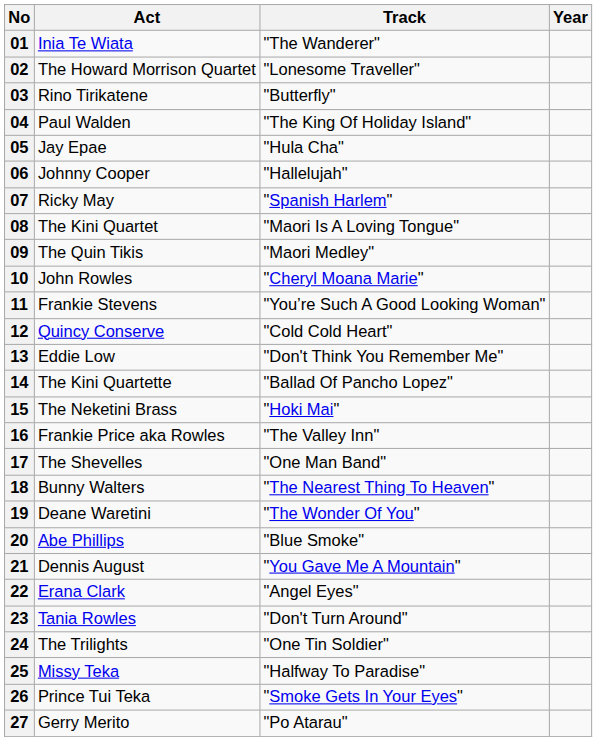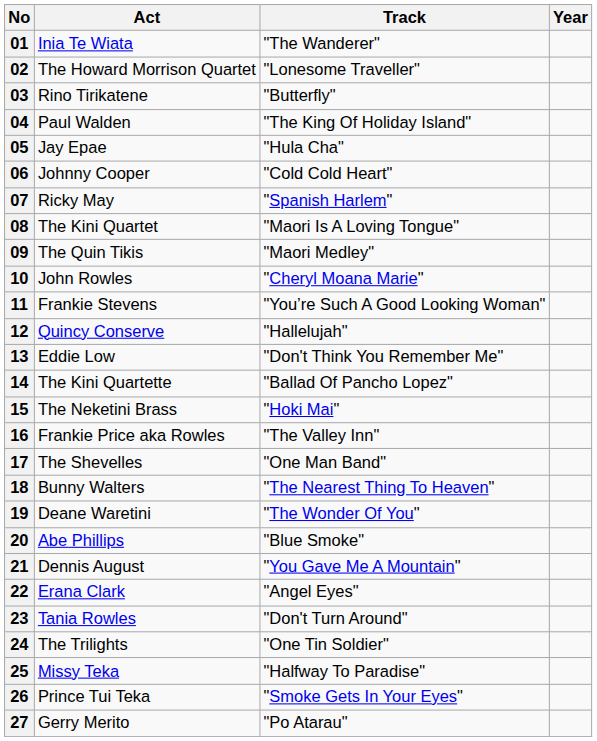 <table class="wikitable plainrowheaders sortable">
 <tr>
 <th scope="col">No</th>
 <th scope="col">Act</th>
 <th scope="col">Track</th>
 <th scope="col">Year</th>
 </tr>
 <tr>
 <th scope="row">01</th>
 <td><a href='#'>Inia Te Wiata</a></td>
 <td>"The Wanderer"</td>
 <td></td>
 </tr>
 <tr>
 <th scope="row">02</th>
 <td>The Howard Morrison Quartet</td>
 <td>"Lonesome Traveller"</td>
 <td></td>
 </tr>
 <tr>
 <th scope="row">03</th>
 <td>Rino Tirikatene</td>
 <td>"Butterfly"</td>
 <td></td>
 </tr>
 <tr>
 <th scope="row">04</th>
 <td>Paul Walden</td>
 <td>"The King Of Holiday Island"</td>
 <td></td>
 </tr>
 <tr>
 <th scope="row">05</th>
 <td>Jay Epae</td>
 <td>"Hula Cha"</td>
 <td></td>
 </tr>
 <tr>
 <th scope="row">06</th>
 <td>Johnny Cooper</td>
-<td>"Hallelujah"</td>
+<td>"Cold Cold Heart"</td>
 <td></td>
 </tr>
 <tr>
 <th scope="row">07</th>
 <td>Ricky May</td>
 <td>"<a href='#'>Spanish Harlem</a>"</td>
 <td></td>
 </tr>
 <tr>
 <th scope="row">08</th>
 <td>The Kini Quartet</td>
 <td>"Maori Is A Loving Tongue"</td>
 <td></td>
 </tr>
 <tr>
 <th scope="row">09</th>
 <td>The Quin Tikis</td>
 <td>"Maori Medley"</td>
 <td></td>
 </tr>
 <tr>
 <th scope="row">10</th>
 <td>John Rowles</td>
 <td>"<a href='#'>Cheryl Moana Marie</a>"</td>
 <td></td>
 </tr>
 <tr>
 <th scope="row">11</th>
 <td>Frankie Stevens</td>
 <td>"You’re Such A Good Looking Woman"</td>
 <td></td>
 </tr>
 <tr>
 <th scope="row">12</th>
 <td><a href='#'>Quincy Conserve</a></td>
-<td>"Cold Cold Heart"</td>
+<td>"Hallelujah"</td>
 <td></td>
 </tr>
 <tr>
 <th scope="row">13</th>
 <td>Eddie Low</td>
 <td>"Don't Think You Remember Me"</td>
 <td></td>
 </tr>
 <tr>
 <th scope="row">14</th>
 <td>The Kini Quartette</td>
 <td>"Ballad Of Pancho Lopez"</td>
 <td></td>
 </tr>
 <tr>
 <th scope="row">15</th>
 <td>The Neketini Brass</td>
 <td>"<a href='#'>Hoki Mai</a>"</td>
 <td></td>
 </tr>
 <tr>
 <th scope="row">16</th>
 <td>Frankie Price aka Rowles</td>
 <td>"The Valley Inn"</td>
 <td></td>
 </tr>
 <tr>
 <th scope="row">17</th>
 <td>The Shevelles</td>
 <td>"One Man Band"</td>
 <td></td>
 </tr>
 <tr>
 <th scope="row">18</th>
 <td>Bunny Walters</td>
 <td>"<a href='#'>The Nearest Thing To Heaven</a>"</td>
 <td></td>
 </tr>
 <tr>
 <th scope="row">19</th>
 <td>Deane Waretini</td>
 <td>"<a href='#'>The Wonder Of You</a>"</td>
 <td></td>
 </tr>
 <tr>
 <th scope="row">20</th>
 <td><a href='#'>Abe Phillips</a></td>
 <td>"Blue Smoke"</td>
 <td></td>
 </tr>
 <tr>
 <th scope="row">21</th>
 <td>Dennis August</td>
 <td>"<a href='#'>You Gave Me A Mountain</a>"</td>
 <td></td>
 </tr>
 <tr>
 <th scope="row">22</th>
 <td><a href='#'>Erana Clark</a></td>
 <td>"Angel Eyes"</td>
 <td></td>
 </tr>
 <tr>
 <th scope="row">23</th>
 <td><a href='#'>Tania Rowles</a></td>
 <td>"Don't Turn Around"</td>
 <td></td>
 </tr>
 <tr>
 <th scope="row">24</th>
 <td>The Trilights</td>
 <td>"One Tin Soldier"</td>
 <td></td>
 </tr>
 <tr>
 <th scope="row">25</th>
 <td><a href='#'>Missy Teka</a></td>
 <td>"Halfway To Paradise"</td>
 <td></td>
 </tr>
 <tr>
 <th scope="row">26</th>
 <td>Prince Tui Teka</td>
 <td>"<a href='#'>Smoke Gets In Your Eyes</a>"</td>
 <td></td>
 </tr>
 <tr>
 <th scope="row">27</th>
 <td>Gerry Merito</td>
 <td>"Po Atarau"</td>
 <td></td>
 </tr>
 <tr>
 </tr>
 </table>
